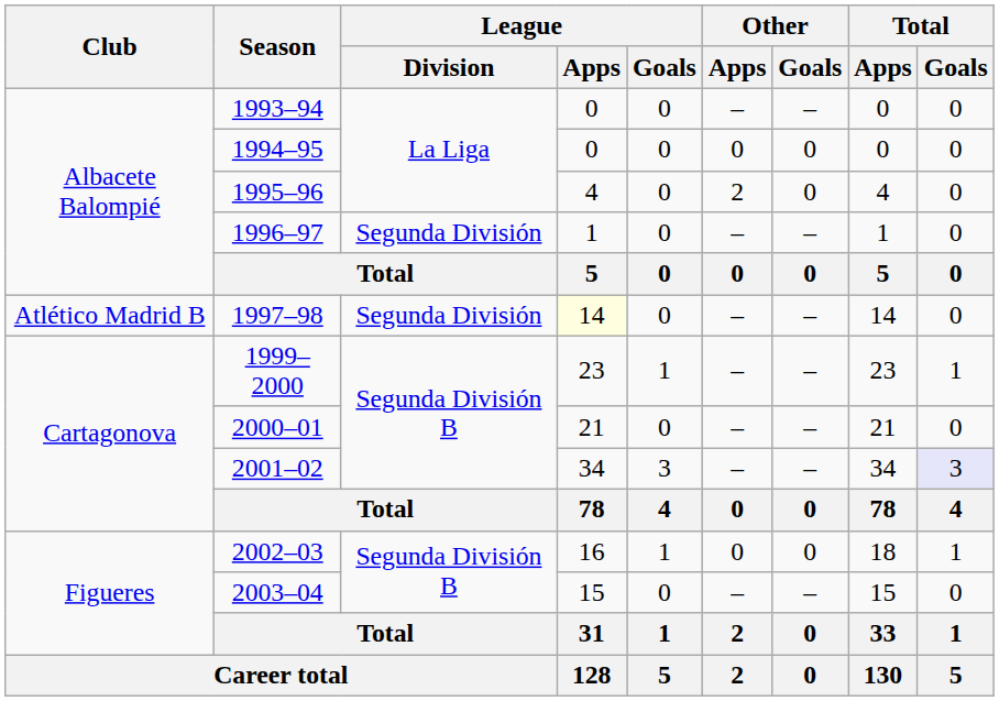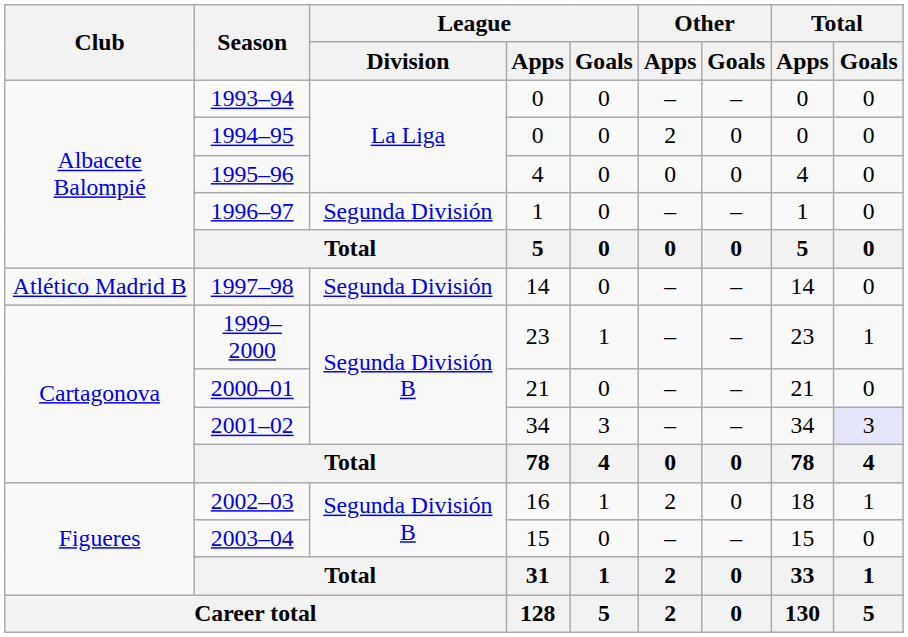 <table class="wikitable" style="text-align: center;">
 <tr>
 <th rowspan="2">Club</th>
 <th rowspan="2">Season</th>
 <th colspan="3">League</th>
 <th colspan="2">Other</th>
 <th colspan="2">Total</th>
 </tr>
 <tr>
 <th>Division</th>
 <th>Apps</th>
 <th>Goals</th>
 <th>Apps</th>
 <th>Goals</th>
 <th>Apps</th>
 <th>Goals</th>
 </tr>
 <tr>
 <td rowspan="5" valign="center"><a href='#'>Albacete Balompié</a></td>
 <td><a href='#'>1993–94</a></td>
 <td rowspan="3"><a href='#'>La Liga</a></td>
 <td>0</td>
 <td>0</td>
 <td>–</td>
 <td>–</td>
 <td>0</td>
 <td>0</td>
 </tr>
 <tr>
 <td><a href='#'>1994–95</a></td>
 <td>0</td>
 <td>0</td>
-<td>0</td>
+<td>2</td>
 <td>0</td>
 <td>0</td>
 <td>0</td>
 </tr>
 <tr>
 <td><a href='#'>1995–96</a></td>
 <td>4</td>
 <td>0</td>
-<td>2</td>
+<td>0</td>
 <td>0</td>
 <td>4</td>
 <td>0</td>
 </tr>
 <tr>
 <td><a href='#'>1996–97</a></td>
 <td><a href='#'>Segunda División</a></td>
 <td>1</td>
 <td>0</td>
 <td>–</td>
 <td>–</td>
 <td>1</td>
 <td>0</td>
 </tr>
 <tr>
 <th colspan="2">Total</th>
 <th>5</th>
 <th>0</th>
 <th>0</th>
 <th>0</th>
 <th>5</th>
 <th>0</th>
 </tr>
 <tr>
 <td valign="center"><a href='#'>Atlético Madrid B</a></td>
 <td><a href='#'>1997–98</a></td>
 <td><a href='#'>Segunda División</a></td>
-<td style="background: lightyellow;">14</td>
+<td>14</td>
 <td>0</td>
 <td>–</td>
 <td>–</td>
 <td>14</td>
 <td>0</td>
 </tr>
 <tr>
 <td rowspan="4" valign="center"><a href='#'>Cartagonova</a></td>
 <td><a href='#'>1999–2000</a></td>
 <td rowspan="3"><a href='#'>Segunda División B</a></td>
 <td>23</td>
 <td>1</td>
 <td>–</td>
 <td>–</td>
 <td>23</td>
 <td>1</td>
 </tr>
 <tr>
 <td><a href='#'>2000–01</a></td>
 <td>21</td>
 <td>0</td>
 <td>–</td>
 <td>–</td>
 <td>21</td>
 <td>0</td>
 </tr>
 <tr>
 <td><a href='#'>2001–02</a></td>
 <td>34</td>
 <td>3</td>
 <td>–</td>
 <td>–</td>
 <td>34</td>
 <td style="background: lavender;">3</td>
 </tr>
 <tr>
 <th colspan="2">Total</th>
 <th>78</th>
 <th>4</th>
 <th>0</th>
 <th>0</th>
 <th>78</th>
 <th>4</th>
 </tr>
 <tr>
 <td rowspan="3" valign="center"><a href='#'>Figueres</a></td>
 <td><a href='#'>2002–03</a></td>
 <td rowspan="2"><a href='#'>Segunda División B</a></td>
 <td>16</td>
 <td>1</td>
-<td>0</td>
+<td>2</td>
 <td>0</td>
 <td>18</td>
 <td>1</td>
 </tr>
 <tr>
 <td><a href='#'>2003–04</a></td>
 <td>15</td>
 <td>0</td>
 <td>–</td>
 <td>–</td>
 <td>15</td>
 <td>0</td>
 </tr>
 <tr>
 <th colspan="2">Total</th>
 <th>31</th>
 <th>1</th>
 <th>2</th>
 <th>0</th>
 <th>33</th>
 <th>1</th>
 </tr>
 <tr>
 <th colspan="3">Career total</th>
 <th>128</th>
 <th>5</th>
 <th>2</th>
 <th>0</th>
 <th>130</th>
 <th>5</th>
 </tr>
 </table>
